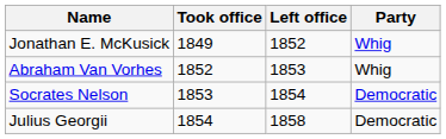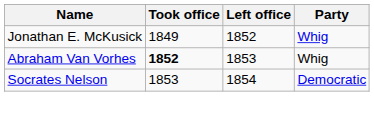 <table class=wikitable>
 <tr>
 <th>Name</th>
 <th>Took office</th>
 <th>Left office</th>
 <th>Party</th>
 </tr>
 <tr>
 <td>Jonathan E. McKusick</td>
 <td>1849</td>
 <td>1852</td>
 <td><a href='#'>Whig</a></td>
 </tr>
 <tr>
 <td><a href='#'>Abraham Van Vorhes</a></td>
-<td>1852</td>
+<td><strong>1852</strong></td>
 <td>1853</td>
 <td>Whig</td>
 </tr>
 <tr>
 <td><a href='#'>Socrates Nelson</a></td>
 <td>1853</td>
 <td>1854</td>
 <td><a href='#'>Democratic</a></td>
 </tr>
-<tr>
-<td>Julius Georgii</td>
-<td>1854</td>
-<td>1858</td>
-<td>Democratic</td>
-</tr>
 </table>
